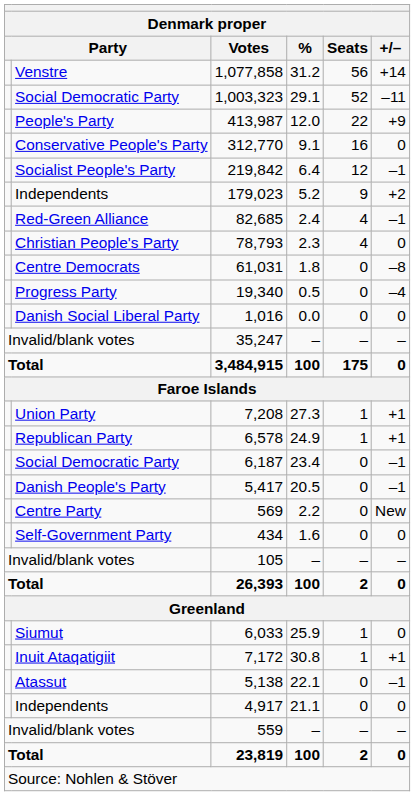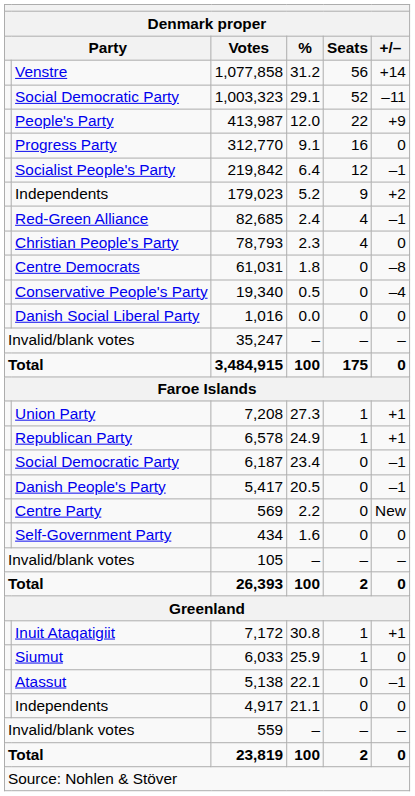 <table class=wikitable style=text-align:right>
 <tr>
 <th colspan=6></th>
 </tr>
 <tr>
 <th colspan=6>Denmark proper</th>
 </tr>
 <tr>
 <th colspan=2>Party</th>
 <th>Votes</th>
 <th>%</th>
 <th>Seats</th>
 <th>+/–</th>
 </tr>
 <tr>
 <td bgcolor=></td>
 <td align=left><a href='#'>Venstre</a></td>
 <td>1,077,858</td>
 <td>31.2</td>
 <td>56</td>
 <td>+14</td>
 </tr>
 <tr>
 <td bgcolor=></td>
 <td align=left><a href='#'>Social Democratic Party</a></td>
 <td>1,003,323</td>
 <td>29.1</td>
 <td>52</td>
 <td>–11</td>
 </tr>
 <tr>
 <td bgcolor=></td>
 <td align=left><a href='#'>People's Party</a></td>
 <td>413,987</td>
 <td>12.0</td>
 <td>22</td>
 <td>+9</td>
 </tr>
 <tr>
 <td bgcolor=></td>
-<td align=left><a href='#'>Conservative People's Party</a></td>
+<td align=left><a href='#'>Progress Party</a></td>
 <td>312,770</td>
 <td>9.1</td>
 <td>16</td>
 <td>0</td>
 </tr>
 <tr>
 <td bgcolor=></td>
 <td align=left><a href='#'>Socialist People's Party</a></td>
 <td>219,842</td>
 <td>6.4</td>
 <td>12</td>
 <td>–1</td>
 </tr>
 <tr>
 <td bgcolor=></td>
 <td align=left>Independents</td>
 <td>179,023</td>
 <td>5.2</td>
 <td>9</td>
 <td>+2</td>
 </tr>
 <tr>
 <td bgcolor=></td>
 <td align=left><a href='#'>Red-Green Alliance</a></td>
 <td>82,685</td>
 <td>2.4</td>
 <td>4</td>
 <td>–1</td>
 </tr>
 <tr>
 <td bgcolor=></td>
 <td align=left><a href='#'>Christian People's Party</a></td>
 <td>78,793</td>
 <td>2.3</td>
 <td>4</td>
 <td>0</td>
 </tr>
 <tr>
 <td bgcolor=></td>
 <td align=left><a href='#'>Centre Democrats</a></td>
 <td>61,031</td>
 <td>1.8</td>
 <td>0</td>
 <td>–8</td>
 </tr>
 <tr>
 <td bgcolor=></td>
-<td align=left><a href='#'>Progress Party</a></td>
+<td align=left><a href='#'>Conservative People's Party</a></td>
 <td>19,340</td>
 <td>0.5</td>
 <td>0</td>
 <td>–4</td>
 </tr>
 <tr>
 <td bgcolor=></td>
 <td align=left><a href='#'>Danish Social Liberal Party</a></td>
 <td>1,016</td>
 <td>0.0</td>
 <td>0</td>
 <td>0</td>
 </tr>
 <tr>
 <td align=left colspan=2>Invalid/blank votes</td>
 <td>35,247</td>
 <td>–</td>
 <td>–</td>
 <td>–</td>
 </tr>
 <tr>
 <td align=left colspan=2><strong>Total</strong></td>
 <td><strong>3,484,915</strong></td>
 <td><strong>100</strong></td>
 <td><strong>175</strong></td>
 <td><strong>0</strong></td>
 </tr>
 <tr>
 <th colspan=6>Faroe Islands</th>
 </tr>
 <tr>
 <td bgcolor=></td>
 <td align=left><a href='#'>Union Party</a></td>
 <td>7,208</td>
 <td>27.3</td>
 <td>1</td>
 <td>+1</td>
 </tr>
 <tr>
 <td bgcolor=></td>
 <td align=left><a href='#'>Republican Party</a></td>
 <td>6,578</td>
 <td>24.9</td>
 <td>1</td>
 <td>+1</td>
 </tr>
 <tr>
 <td bgcolor=></td>
 <td align=left><a href='#'>Social Democratic Party</a></td>
 <td>6,187</td>
 <td>23.4</td>
 <td>0</td>
 <td>–1</td>
 </tr>
 <tr>
 <td bgcolor=></td>
 <td align=left><a href='#'>Danish People's Party</a></td>
 <td>5,417</td>
 <td>20.5</td>
 <td>0</td>
 <td>–1</td>
 </tr>
 <tr>
 <td bgcolor=></td>
 <td align=left><a href='#'>Centre Party</a></td>
 <td>569</td>
 <td>2.2</td>
 <td>0</td>
 <td>New</td>
 </tr>
 <tr>
 <td bgcolor=></td>
 <td align=left><a href='#'>Self-Government Party</a></td>
 <td>434</td>
 <td>1.6</td>
 <td>0</td>
 <td>0</td>
 </tr>
 <tr>
 <td align=left colspan=2>Invalid/blank votes</td>
 <td>105</td>
 <td>–</td>
 <td>–</td>
 <td>–</td>
 </tr>
 <tr>
 <td align=left colspan=2><strong>Total</strong></td>
 <td><strong>26,393</strong></td>
 <td><strong>100</strong></td>
 <td><strong>2</strong></td>
 <td><strong>0</strong></td>
 </tr>
 <tr>
 <th colspan=6>Greenland</th>
 </tr>
 <tr>
 <td bgcolor=></td>
+<td align=left><a href='#'>Inuit Ataqatigiit</a></td>
+<td>7,172</td>
+<td>30.8</td>
+<td>1</td>
+<td>+1</td>
+</tr>
+<tr>
+<td bgcolor=></td>
 <td align=left><a href='#'>Siumut</a></td>
 <td>6,033</td>
 <td>25.9</td>
 <td>1</td>
 <td>0</td>
-</tr>
-<tr>
-<td bgcolor=></td>
-<td align=left><a href='#'>Inuit Ataqatigiit</a></td>
-<td>7,172</td>
-<td>30.8</td>
-<td>1</td>
-<td>+1</td>
 </tr>
 <tr>
 <td bgcolor=></td>
 <td align=left><a href='#'>Atassut</a></td>
 <td>5,138</td>
 <td>22.1</td>
 <td>0</td>
 <td>–1</td>
 </tr>
 <tr>
 <td bgcolor=></td>
 <td align=left>Independents</td>
 <td>4,917</td>
 <td>21.1</td>
 <td>0</td>
 <td>0</td>
 </tr>
 <tr>
 <td align=left colspan=2>Invalid/blank votes</td>
 <td>559</td>
 <td>–</td>
 <td>–</td>
 <td>–</td>
 </tr>
 <tr>
 <td align=left colspan=2><strong>Total</strong></td>
 <td><strong>23,819</strong></td>
 <td><strong>100</strong></td>
 <td><strong>2</strong></td>
 <td><strong>0</strong></td>
 </tr>
 <tr>
 <td align=left colspan=6>Source: Nohlen & Stöver</td>
 </tr>
 </table>
